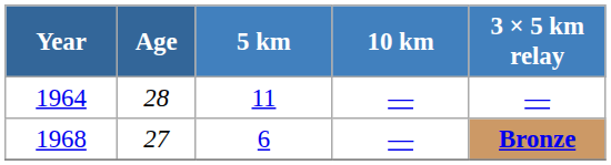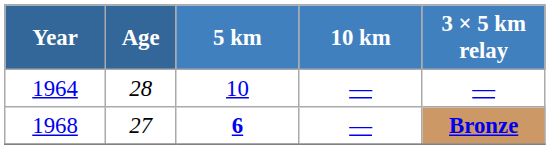 <table class="wikitable" style="font-size:95%; text-align:center; border:grey solid 1px; border-collapse:collapse; background:#ffffff;">
 <tr>
 <th style="background-color:#369; color:white; width:60px;"> Year </th>
 <th style="background-color:#369; color:white; width:40px;"> Age </th>
 <th style="background-color:#4180be; color:white; width:75px;"> 5 km </th>
 <th style="background-color:#4180be; color:white; width:75px;"> 10 km </th>
 <th style="background-color:#4180be; color:white; width:75px;"> 3 × 5 km <br> relay </th>
 </tr>
 <tr>
 <td><a href='#'>1964</a></td>
 <td><em>28</em></td>
-<td><a href='#'>11</a></td>
+<td><a href='#'>10</a></td>
 <td><a href='#'>—</a></td>
 <td><a href='#'>—</a></td>
 </tr>
 <tr>
 <td><a href='#'>1968</a></td>
 <td><em>27</em></td>
-<td><a href='#'>6</a></td>
+<td><strong><a href='#'>6</a></strong></td>
 <td><a href='#'>—</a></td>
 <td bgcolor="cc9966"><a href='#'><strong>Bronze</strong></a></td>
 </tr>
 <tr>
 </tr>
 </table>
